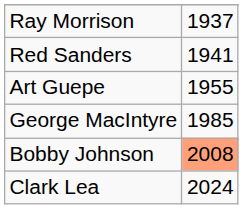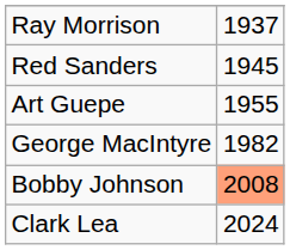 <table class="wikitable">
 <tr>
 </tr>
 <tr>
 <td>Ray Morrison</td>
 <td>1937</td>
 </tr>
 <tr>
 <td>Red Sanders</td>
-<td>1941</td>
+<td>1945</td>
 </tr>
 <tr>
 <td>Art Guepe</td>
 <td>1955</td>
 </tr>
 <tr>
 <td>George MacIntyre</td>
-<td>1985</td>
+<td>1982</td>
 </tr>
 <tr>
 <td>Bobby Johnson</td>
 <td style="background: lightsalmon;">2008</td>
 </tr>
 <tr>
 <td>Clark Lea</td>
 <td>2024</td>
 </tr>
 </table>
